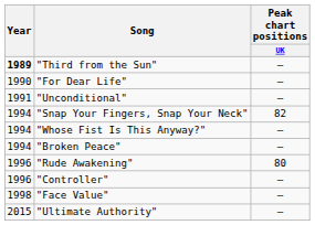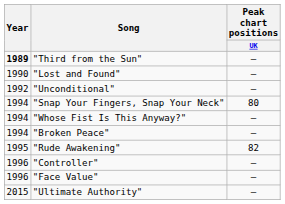 <table class="wikitable">
 <tr>
 <th rowspan="2">Year</th>
 <th rowspan="2">Song</th>
 <th>Peak chart positions</th>
 </tr>
 <tr>
 <th style="width:3em;font-size:75%"><a href='#'>UK</a><br></th>
 </tr>
 <tr>
 <td><strong>1989</strong></td>
 <td>"Third from the Sun"</td>
 <td align="center">—</td>
 </tr>
 <tr>
 <td>1990</td>
-<td>"For Dear Life"</td>
+<td>"Lost and Found"</td>
 <td align="center">—</td>
 </tr>
 <tr>
-<td>1991</td>
+<td>1992</td>
 <td>"Unconditional"</td>
 <td align="center">—</td>
 </tr>
 <tr>
 <td>1994</td>
 <td>"Snap Your Fingers, Snap Your Neck"</td>
-<td align="center">82</td>
+<td align="center">80</td>
 </tr>
 <tr>
 <td>1994</td>
 <td>"Whose Fist Is This Anyway?"</td>
 <td align="center">—</td>
 </tr>
 <tr>
 <td>1994</td>
 <td>"Broken Peace"</td>
 <td align="center">—</td>
 </tr>
 <tr>
-<td>1996</td>
+<td>1995</td>
 <td>"Rude Awakening"</td>
-<td align="center">80</td>
+<td align="center">82</td>
 </tr>
 <tr>
 <td>1996</td>
 <td>"Controller"</td>
 <td align="center">—</td>
 </tr>
 <tr>
-<td>1998</td>
+<td>1996</td>
 <td>"Face Value"</td>
 <td align="center">—</td>
 </tr>
 <tr>
 <td>2015</td>
 <td>"Ultimate Authority"</td>
 <td align="center">—</td>
 </tr>
 </table>
